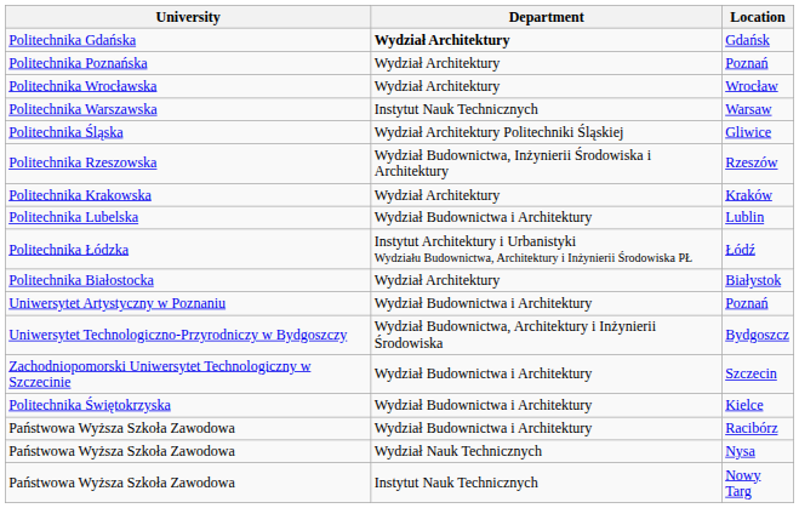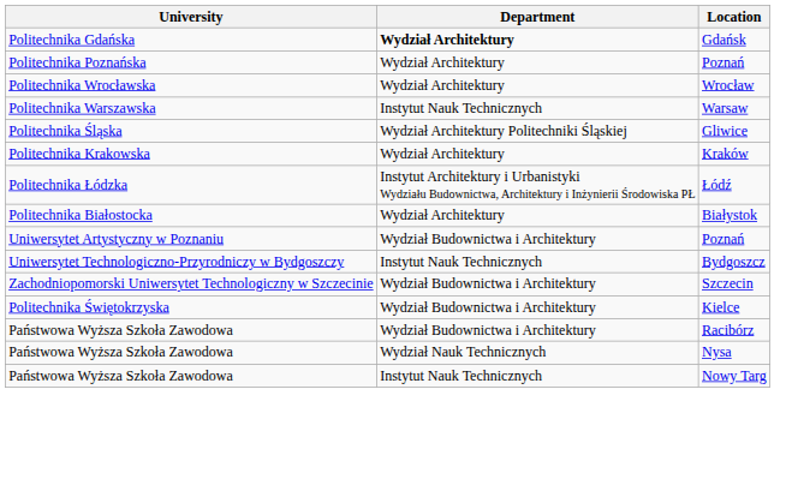 <table class="wikitable sortable">
 <tr>
 <th>University</th>
 <th>Department</th>
 <th>Location</th>
 </tr>
 <tr>
 <td><a href='#'>Politechnika Gdańska</a></td>
 <td><strong>Wydział Architektury</strong></td>
 <td><a href='#'>Gdańsk</a></td>
 </tr>
 <tr>
 <td><a href='#'>Politechnika Poznańska</a></td>
 <td>Wydział Architektury</td>
 <td><a href='#'>Poznań</a></td>
 </tr>
 <tr>
 <td><a href='#'>Politechnika Wrocławska</a></td>
 <td>Wydział Architektury</td>
 <td><a href='#'>Wrocław</a></td>
 </tr>
 <tr>
 <td><a href='#'>Politechnika Warszawska</a></td>
 <td>Instytut Nauk Technicznych</td>
 <td><a href='#'>Warsaw</a></td>
 </tr>
 <tr>
 <td><a href='#'>Politechnika Śląska</a></td>
 <td>Wydział Architektury Politechniki Śląskiej</td>
 <td><a href='#'>Gliwice</a></td>
 </tr>
 <tr>
-<td><a href='#'>Politechnika Rzeszowska</a></td>
-<td>Wydział Budownictwa, Inżynierii Środowiska i Architektury</td>
-<td><a href='#'>Rzeszów</a></td>
-</tr>
-<tr>
 <td><a href='#'>Politechnika Krakowska</a></td>
 <td>Wydział Architektury</td>
 <td><a href='#'>Kraków</a></td>
-</tr>
-<tr>
-<td><a href='#'>Politechnika Lubelska</a></td>
-<td>Wydział Budownictwa i Architektury</td>
-<td><a href='#'>Lublin</a></td>
 </tr>
 <tr>
 <td><a href='#'>Politechnika Łódzka</a></td>
 <td>Instytut Architektury i Urbanistyki<br><small>Wydziału Budownictwa, Architektury i Inżynierii Środowiska PŁ</small></td>
 <td><a href='#'>Łódź</a></td>
 </tr>
 <tr>
 <td><a href='#'>Politechnika Białostocka</a></td>
 <td>Wydział Architektury</td>
 <td><a href='#'>Białystok</a></td>
 </tr>
 <tr>
 <td><a href='#'>Uniwersytet Artystyczny w Poznaniu</a></td>
 <td>Wydział Budownictwa i Architektury</td>
 <td><a href='#'>Poznań</a></td>
 </tr>
 <tr>
 <td><a href='#'>Uniwersytet Technologiczno-Przyrodniczy w Bydgoszczy</a></td>
-<td>Wydział Budownictwa, Architektury i Inżynierii Środowiska</td>
+<td>Instytut Nauk Technicznych</td>
 <td><a href='#'>Bydgoszcz</a></td>
 </tr>
 <tr>
 <td><a href='#'>Zachodniopomorski Uniwersytet Technologiczny w Szczecinie</a></td>
 <td>Wydział Budownictwa i Architektury</td>
 <td><a href='#'>Szczecin</a></td>
 </tr>
 <tr>
 <td><a href='#'>Politechnika Świętokrzyska</a></td>
 <td>Wydział Budownictwa i Architektury</td>
 <td><a href='#'>Kielce</a></td>
 </tr>
 <tr>
 <td>Państwowa Wyższa Szkoła Zawodowa</td>
 <td>Wydział Budownictwa i Architektury</td>
 <td><a href='#'>Racibórz</a></td>
 </tr>
 <tr>
 <td>Państwowa Wyższa Szkoła Zawodowa</td>
 <td>Wydział Nauk Technicznych</td>
 <td><a href='#'>Nysa</a></td>
 </tr>
 <tr>
 <td>Państwowa Wyższa Szkoła Zawodowa</td>
 <td>Instytut Nauk Technicznych</td>
 <td><a href='#'>Nowy Targ</a></td>
 </tr>
 </table>
